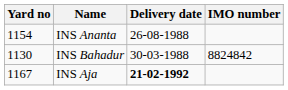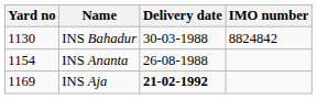 <table class="wikitable">
 <tr>
 <th>Yard no</th>
 <th>Name</th>
 <th>Delivery date</th>
 <th>IMO number</th>
 </tr>
 <tr>
+<td>1130</td>
+<td>INS <em>Bahadur</em></td>
+<td>30-03-1988</td>
+<td>8824842</td>
+</tr>
+<tr>
 <td>1154</td>
 <td>INS <em>Ananta</em></td>
 <td>26-08-1988</td>
 <td></td>
 </tr>
 <tr>
-<td>1130</td>
-<td>INS <em>Bahadur</em></td>
-<td>30-03-1988</td>
-<td>8824842</td>
-</tr>
-<tr>
-<td>1167</td>
+<td>1169</td>
 <td>INS <em>Aja</em></td>
 <td><strong>21-02-1992</strong></td>
 <td></td>
 </tr>
 </table>
